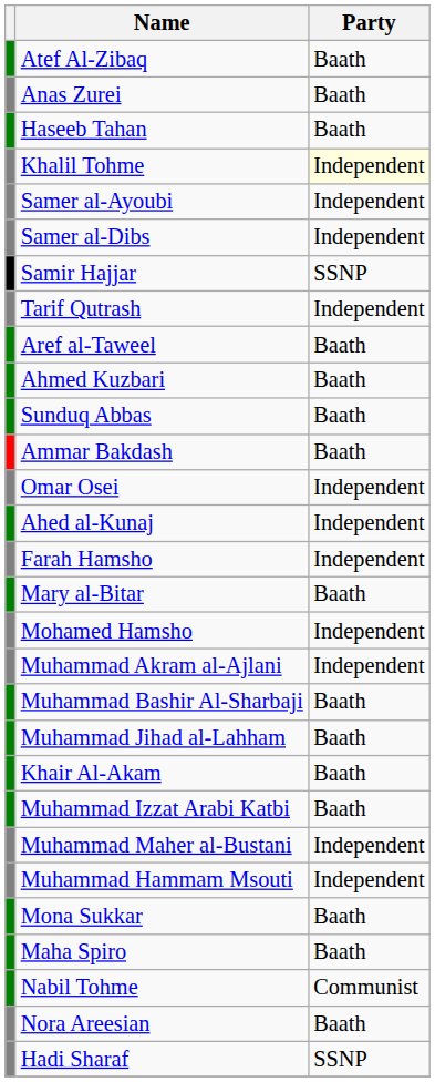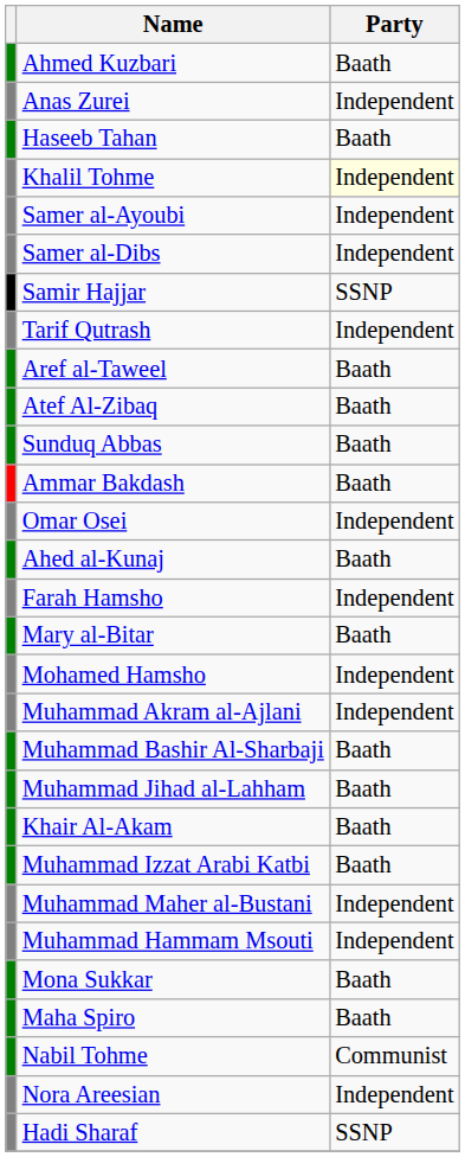 <table class="wikitable sortable">
 <tr>
 <th></th>
 <th>Name</th>
 <th>Party</th>
 </tr>
 <tr>
 <td bgcolor="green"></td>
-<td><a href='#'>Atef Al-Zibaq</a></td>
+<td><a href='#'>Ahmed Kuzbari</a></td>
 <td>Baath</td>
 </tr>
 <tr>
 <td bgcolor="grey"></td>
 <td><a href='#'>Anas Zurei</a></td>
-<td>Baath</td>
+<td>Independent</td>
 </tr>
 <tr>
 <td bgcolor="green"></td>
 <td><a href='#'>Haseeb Tahan</a></td>
 <td>Baath</td>
 </tr>
 <tr>
 <td bgcolor="grey"></td>
 <td><a href='#'>Khalil Tohme</a></td>
 <td style="background: lightyellow;">Independent</td>
 </tr>
 <tr>
 <td bgcolor="grey"></td>
 <td><a href='#'>Samer al-Ayoubi</a></td>
 <td>Independent</td>
 </tr>
 <tr>
 <td bgcolor="grey"></td>
 <td><a href='#'>Samer al-Dibs</a></td>
 <td>Independent</td>
 </tr>
 <tr>
 <td bgcolor="black"></td>
 <td><a href='#'>Samir Hajjar</a></td>
 <td>SSNP</td>
 </tr>
 <tr>
 <td bgcolor="grey"></td>
 <td><a href='#'>Tarif Qutrash</a></td>
 <td>Independent</td>
 </tr>
 <tr>
 <td bgcolor="green"></td>
 <td><a href='#'>Aref al-Taweel</a></td>
 <td>Baath</td>
 </tr>
 <tr>
 <td bgcolor="green"></td>
-<td><a href='#'>Ahmed Kuzbari</a></td>
+<td><a href='#'>Atef Al-Zibaq</a></td>
 <td>Baath</td>
 </tr>
 <tr>
 <td bgcolor="green"></td>
 <td><a href='#'>Sunduq Abbas</a></td>
 <td>Baath</td>
 </tr>
 <tr>
 <td bgcolor="red"></td>
 <td><a href='#'>Ammar Bakdash</a></td>
 <td>Baath</td>
 </tr>
 <tr>
 <td bgcolor="grey"></td>
 <td><a href='#'>Omar Osei</a></td>
 <td>Independent</td>
 </tr>
 <tr>
 <td bgcolor="green"></td>
 <td><a href='#'>Ahed al-Kunaj</a></td>
-<td>Independent</td>
+<td>Baath</td>
 </tr>
 <tr>
 <td bgcolor="grey"></td>
 <td><a href='#'>Farah Hamsho</a></td>
 <td>Independent</td>
 </tr>
 <tr>
 <td bgcolor="green"></td>
 <td><a href='#'>Mary al-Bitar</a></td>
 <td>Baath</td>
 </tr>
 <tr>
 <td bgcolor="grey"></td>
 <td><a href='#'>Mohamed Hamsho</a></td>
 <td>Independent</td>
 </tr>
 <tr>
 <td bgcolor="grey"></td>
 <td><a href='#'>Muhammad Akram al-Ajlani</a></td>
 <td>Independent</td>
 </tr>
 <tr>
 <td bgcolor="green"></td>
 <td><a href='#'>Muhammad Bashir Al-Sharbaji</a></td>
 <td>Baath</td>
 </tr>
 <tr>
 <td bgcolor="green"></td>
 <td><a href='#'>Muhammad Jihad al-Lahham</a></td>
 <td>Baath</td>
 </tr>
 <tr>
 <td bgcolor="green"></td>
 <td><a href='#'>Khair Al-Akam</a></td>
 <td>Baath</td>
 </tr>
 <tr>
 <td bgcolor="green"></td>
 <td><a href='#'>Muhammad Izzat Arabi Katbi</a></td>
 <td>Baath</td>
 </tr>
 <tr>
 <td bgcolor="grey"></td>
 <td><a href='#'>Muhammad Maher al-Bustani</a></td>
 <td>Independent</td>
 </tr>
 <tr>
 <td bgcolor="grey"></td>
 <td><a href='#'>Muhammad Hammam Msouti</a></td>
 <td>Independent</td>
 </tr>
 <tr>
 <td bgcolor="green"></td>
 <td><a href='#'>Mona Sukkar</a></td>
 <td>Baath</td>
 </tr>
 <tr>
 <td bgcolor="green"></td>
 <td><a href='#'>Maha Spiro</a></td>
 <td>Baath</td>
 </tr>
 <tr>
 <td bgcolor="green"></td>
 <td><a href='#'>Nabil Tohme</a></td>
 <td>Communist</td>
 </tr>
 <tr>
 <td bgcolor="grey"></td>
 <td><a href='#'>Nora Areesian</a></td>
-<td>Baath</td>
+<td>Independent</td>
 </tr>
 <tr>
 <td bgcolor="grey"></td>
 <td><a href='#'>Hadi Sharaf</a></td>
 <td>SSNP</td>
 </tr>
 <tr>
 </tr>
 </table>
